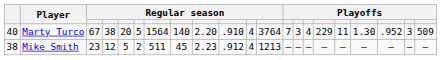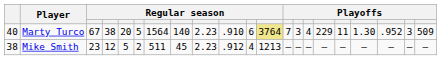 <table class="wikitable plainrowheaders" style="text-align:center;">
 <tr>
 <th scope="col" rowspan="2"></th>
 <th scope="col" rowspan="2">Player</th>
 <th scope=colgroup colspan=10>Regular season</th>
 <th scope=colgroup colspan=9>Playoffs</th>
 </tr>
 <tr>
 <th scope="col"></th>
 <th scope="col"></th>
 <th scope="col"></th>
 <th scope="col"></th>
 <th scope="col"></th>
 <th scope="col"></th>
 <th scope="col"></th>
 <th scope="col"></th>
 <th scope="col"></th>
 <th scope="col"></th>
 <th scope="col"></th>
 <th scope="col"></th>
 <th scope="col"></th>
 <th scope="col"></th>
 <th scope="col"></th>
 <th scope="col"></th>
 <th scope="col"></th>
 <th scope="col"></th>
 <th scope="col"></th>
 </tr>
 <tr>
 <td scope="row">40</td>
 <td align="left"><a href='#'>Marty Turco</a></td>
 <td>67</td>
 <td>38</td>
 <td>20</td>
 <td>5</td>
 <td>1564</td>
 <td>140</td>
-<td>2.20</td>
+<td>2.23</td>
 <td>.910</td>
-<td>4</td>
-<td>3764</td>
+<td>6</td>
+<td style="background: khaki;">3764</td>
 <td>7</td>
 <td>3</td>
 <td>4</td>
 <td>229</td>
 <td>11</td>
 <td>1.30</td>
 <td>.952</td>
 <td>3</td>
 <td>509</td>
 </tr>
 <tr>
 <td scope="row">38</td>
 <td align="left"><a href='#'>Mike Smith</a></td>
 <td>23</td>
 <td>12</td>
 <td>5</td>
 <td>2</td>
 <td>511</td>
 <td>45</td>
 <td>2.23</td>
 <td>.912</td>
 <td>4</td>
 <td>1213</td>
 <td>–</td>
 <td>–</td>
 <td>–</td>
 <td>–</td>
 <td>–</td>
 <td>–</td>
 <td>–</td>
 <td>–</td>
 <td>–</td>
 </tr>
 </table>
